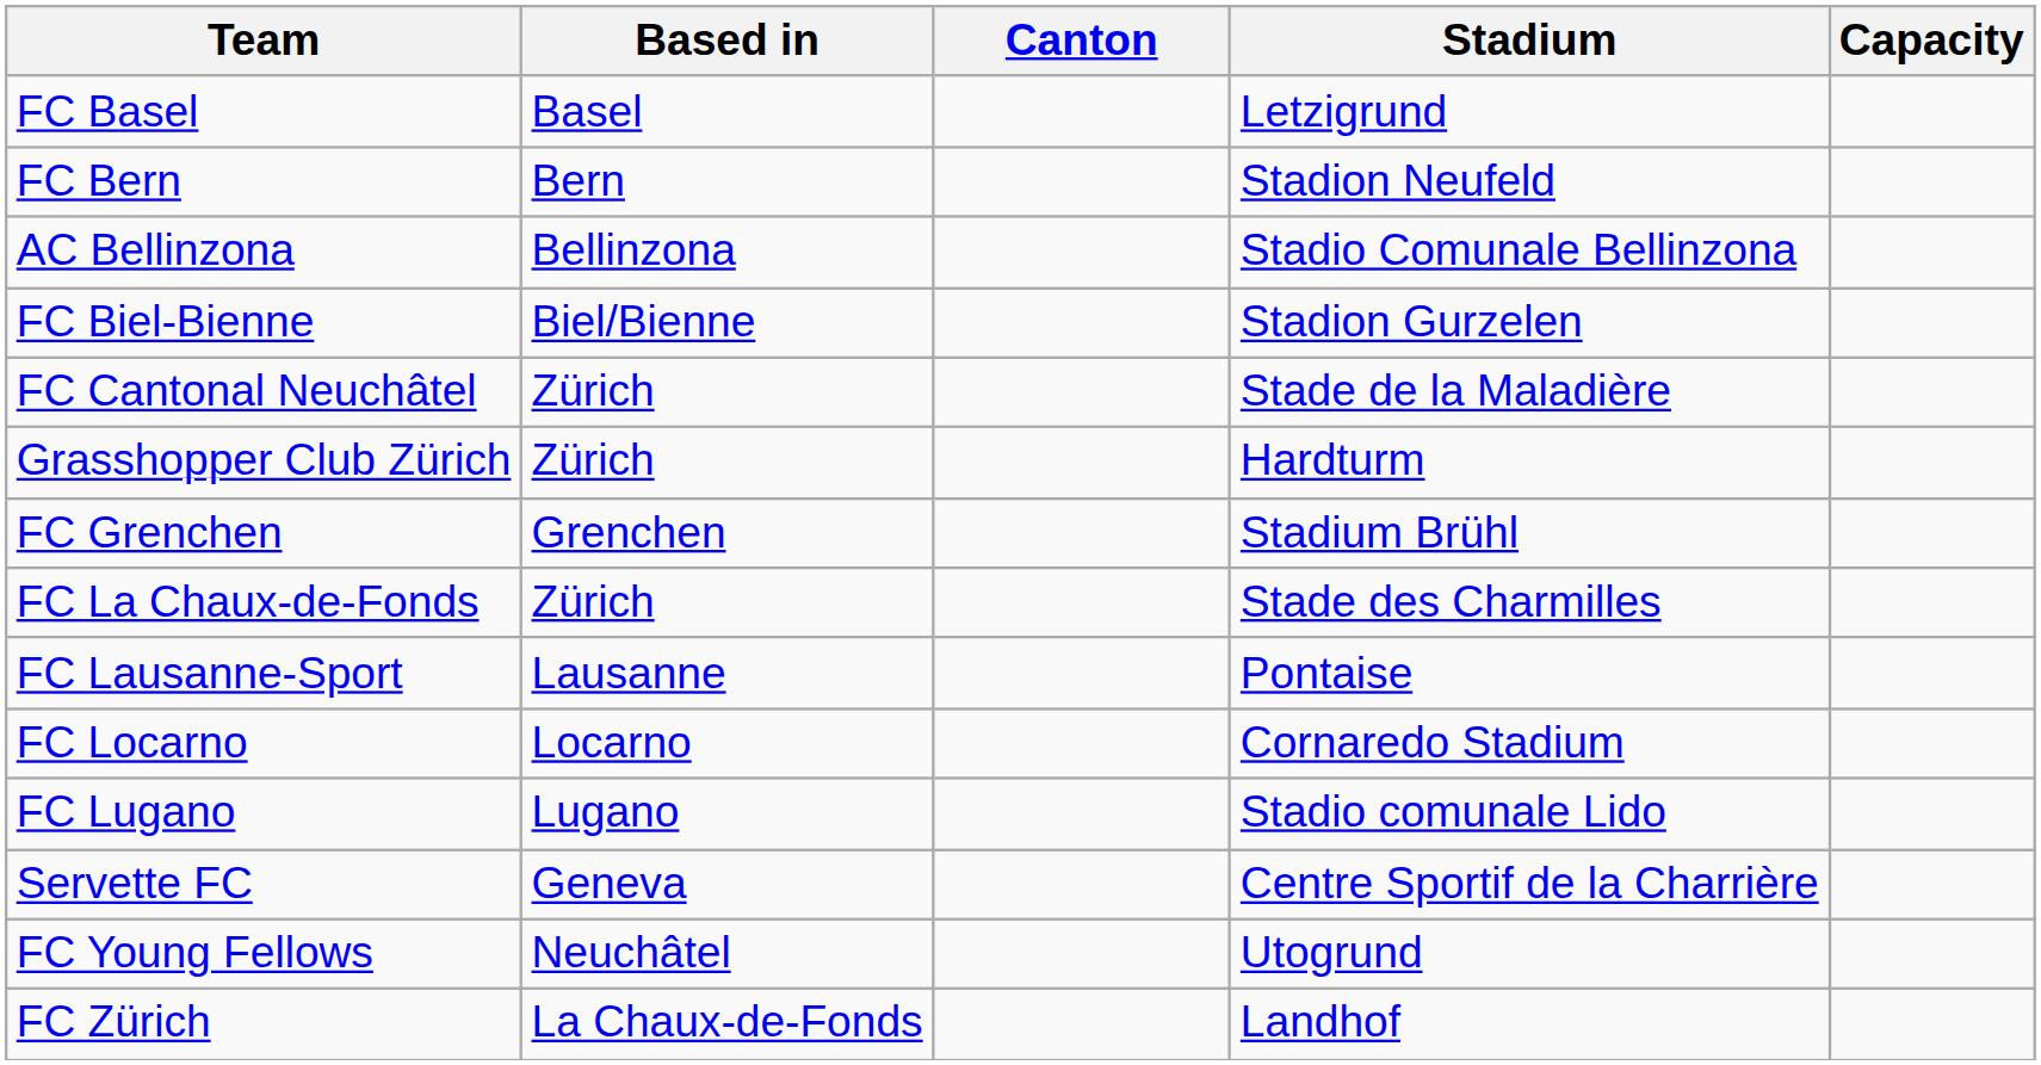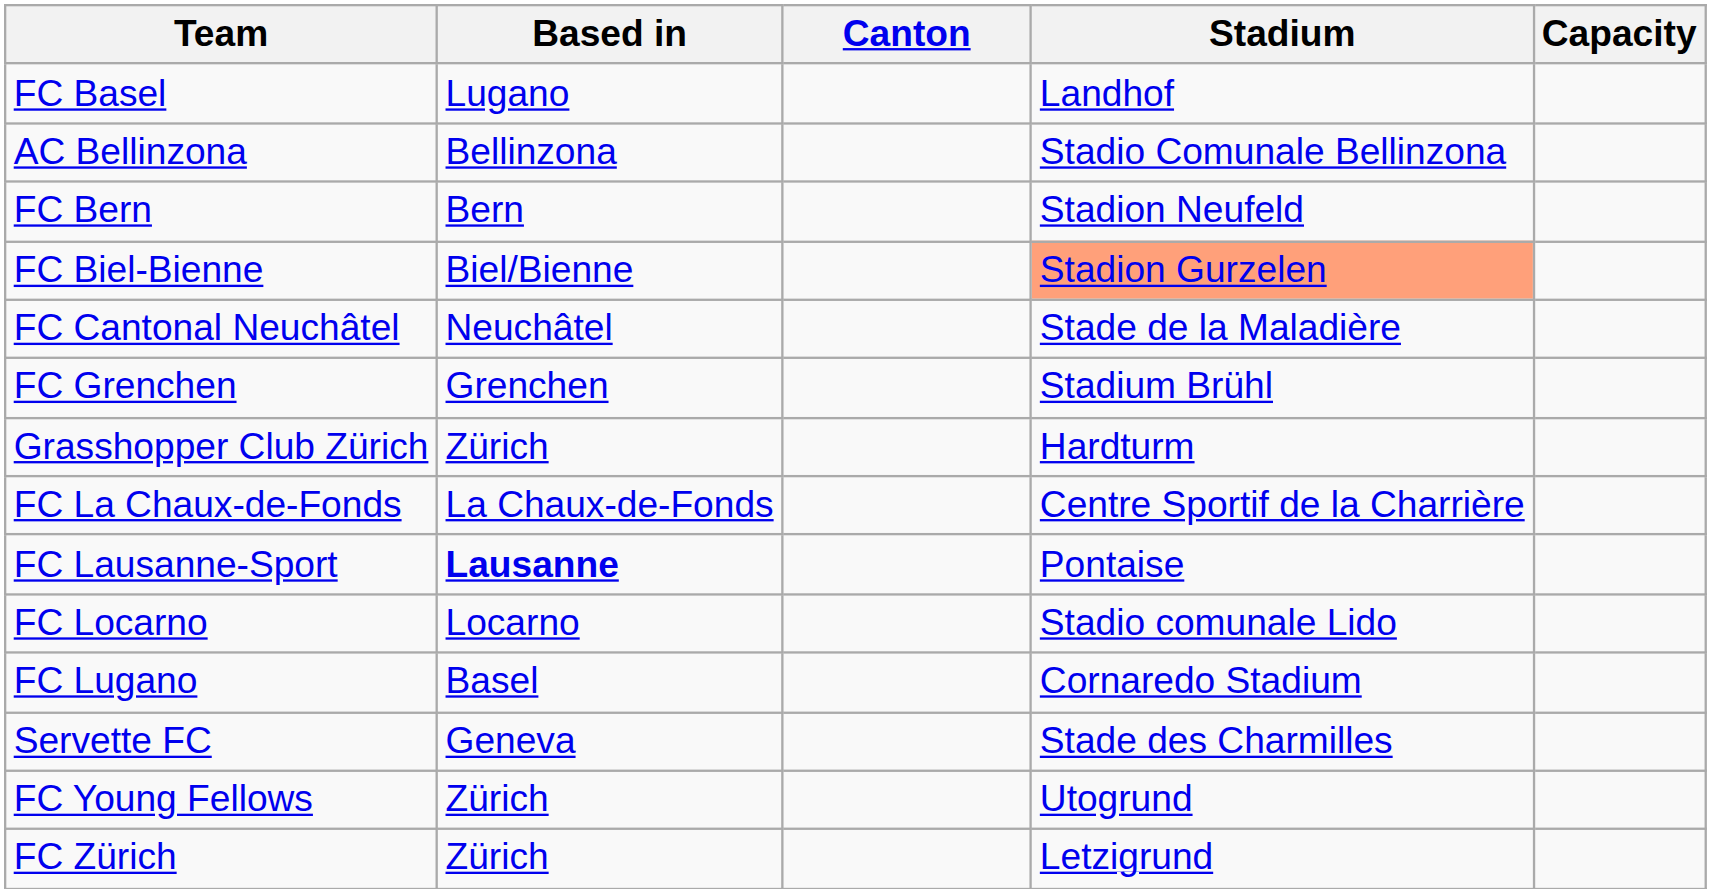 <table class="wikitable sortable" style="text-align: left;">
 <tr>
 <th>Team</th>
 <th>Based in</th>
 <th width="100"><a href='#'>Canton</a></th>
 <th>Stadium</th>
 <th>Capacity</th>
 </tr>
 <tr>
 <td><a href='#'>FC Basel</a></td>
-<td><a href='#'>Basel</a></td>
+<td><a href='#'>Lugano</a></td>
 <td></td>
-<td><a href='#'>Letzigrund</a></td>
+<td><a href='#'>Landhof</a></td>
+<td></td>
+</tr>
+<tr>
+<td><a href='#'>AC Bellinzona</a></td>
+<td><a href='#'>Bellinzona</a></td>
+<td></td>
+<td><a href='#'>Stadio Comunale Bellinzona</a></td>
 <td></td>
 </tr>
 <tr>
 <td><a href='#'>FC Bern</a></td>
 <td><a href='#'>Bern</a></td>
 <td></td>
 <td><a href='#'>Stadion Neufeld</a></td>
 <td></td>
 </tr>
 <tr>
-<td><a href='#'>AC Bellinzona</a></td>
-<td><a href='#'>Bellinzona</a></td>
-<td></td>
-<td><a href='#'>Stadio Comunale Bellinzona</a></td>
-<td></td>
-</tr>
-<tr>
 <td><a href='#'>FC Biel-Bienne</a></td>
 <td><a href='#'>Biel/Bienne</a></td>
 <td></td>
-<td><a href='#'>Stadion Gurzelen</a></td>
+<td style="background: lightsalmon;"><a href='#'>Stadion Gurzelen</a></td>
 <td></td>
 </tr>
 <tr>
 <td><a href='#'>FC Cantonal Neuchâtel</a></td>
-<td><a href='#'>Zürich</a></td>
+<td><a href='#'>Neuchâtel</a></td>
 <td></td>
 <td><a href='#'>Stade de la Maladière</a></td>
+<td></td>
+</tr>
+<tr>
+<td><a href='#'>FC Grenchen</a></td>
+<td><a href='#'>Grenchen</a></td>
+<td></td>
+<td><a href='#'>Stadium Brühl</a></td>
 <td></td>
 </tr>
 <tr>
 <td><a href='#'>Grasshopper Club Zürich</a></td>
 <td><a href='#'>Zürich</a></td>
 <td></td>
 <td><a href='#'>Hardturm</a></td>
 <td></td>
 </tr>
 <tr>
-<td><a href='#'>FC Grenchen</a></td>
-<td><a href='#'>Grenchen</a></td>
+<td><a href='#'>FC La Chaux-de-Fonds</a></td>
+<td><a href='#'>La Chaux-de-Fonds</a></td>
 <td></td>
-<td><a href='#'>Stadium Brühl</a></td>
-<td></td>
-</tr>
-<tr>
-<td><a href='#'>FC La Chaux-de-Fonds</a></td>
-<td><a href='#'>Zürich</a></td>
-<td></td>
-<td><a href='#'>Stade des Charmilles</a></td>
+<td><a href='#'>Centre Sportif de la Charrière</a></td>
 <td></td>
 </tr>
 <tr>
 <td><a href='#'>FC Lausanne-Sport</a></td>
-<td><a href='#'>Lausanne</a></td>
+<td><strong><a href='#'>Lausanne</a></strong></td>
 <td></td>
 <td><a href='#'>Pontaise</a></td>
 <td></td>
 </tr>
 <tr>
 <td><a href='#'>FC Locarno</a></td>
 <td><a href='#'>Locarno</a></td>
 <td></td>
-<td><a href='#'>Cornaredo Stadium</a></td>
+<td><a href='#'>Stadio comunale Lido</a></td>
 <td></td>
 </tr>
 <tr>
 <td><a href='#'>FC Lugano</a></td>
-<td><a href='#'>Lugano</a></td>
+<td><a href='#'>Basel</a></td>
 <td></td>
-<td><a href='#'>Stadio comunale Lido</a></td>
+<td><a href='#'>Cornaredo Stadium</a></td>
 <td></td>
 </tr>
 <tr>
 <td><a href='#'>Servette FC</a></td>
 <td><a href='#'>Geneva</a></td>
 <td></td>
-<td><a href='#'>Centre Sportif de la Charrière</a></td>
+<td><a href='#'>Stade des Charmilles</a></td>
 <td></td>
 </tr>
 <tr>
 <td><a href='#'>FC Young Fellows</a></td>
-<td><a href='#'>Neuchâtel</a></td>
+<td><a href='#'>Zürich</a></td>
 <td></td>
 <td><a href='#'>Utogrund</a></td>
 <td></td>
 </tr>
 <tr>
 <td><a href='#'>FC Zürich</a></td>
-<td><a href='#'>La Chaux-de-Fonds</a></td>
+<td><a href='#'>Zürich</a></td>
 <td></td>
-<td><a href='#'>Landhof</a></td>
+<td><a href='#'>Letzigrund</a></td>
 <td></td>
 </tr>
 <tr>
 </tr>
 </table>
